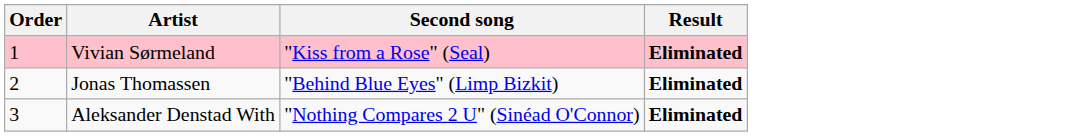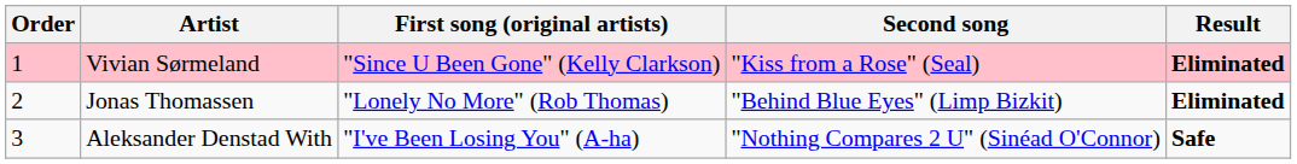 <table class=wikitable>
 <tr>
 <th>Order</th>
 <th>Artist</th>
+<th>First song (original artists)</th>
 <th>Second song</th>
 <th>Result</th>
 </tr>
 <tr style="background:pink;">
 <td>1</td>
 <td>Vivian Sørmeland</td>
+<td>"<a href='#'>Since U Been Gone</a>" (<a href='#'>Kelly Clarkson</a>)</td>
 <td>"<a href='#'>Kiss from a Rose</a>" (<a href='#'>Seal</a>)</td>
 <td><strong>Eliminated</strong></td>
 </tr>
 <tr>
 <td>2</td>
 <td>Jonas Thomassen</td>
+<td>"<a href='#'>Lonely No More</a>" (<a href='#'>Rob Thomas</a>)</td>
 <td>"<a href='#'>Behind Blue Eyes</a>" (<a href='#'>Limp Bizkit</a>)</td>
 <td><strong>Eliminated</strong></td>
 </tr>
 <tr>
 <td>3</td>
 <td>Aleksander Denstad With</td>
+<td>"<a href='#'>I've Been Losing You</a>" (<a href='#'>A-ha</a>)</td>
 <td>"<a href='#'>Nothing Compares 2 U</a>" (<a href='#'>Sinéad O'Connor</a>)</td>
-<td><strong>Eliminated</strong></td>
+<td><strong>Safe</strong></td>
 </tr>
 </table>
